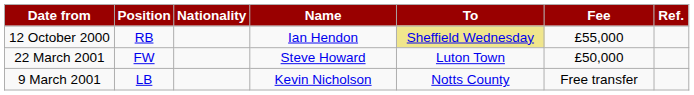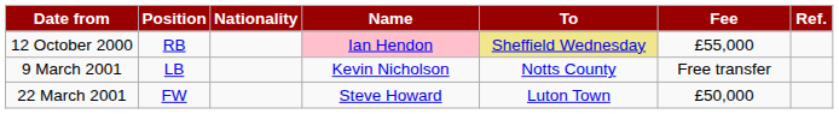 <table class="wikitable"  style="text-align:center; font-size:90%; ">
 <tr>
 <th style="background:#990000; color:white; width:110px;">Date from</th>
 <th style="background:#990000; color:white; width:50px;">Position</th>
 <th style="background:#990000; color:white; width:50px;">Nationality</th>
 <th style="background:#990000; color:white; width:150px;">Name</th>
 <th style="background:#990000; color:white; width:150px;">To</th>
 <th style="background:#990000; color:white; width:110px;">Fee</th>
 <th style="background:#990000; color:white; width:30px;">Ref.</th>
 </tr>
 <tr>
 <td>12 October 2000</td>
 <td><a href='#'>RB</a></td>
 <td></td>
-<td><a href='#'>Ian Hendon</a></td>
+<td style="background: pink;"><a href='#'>Ian Hendon</a></td>
 <td style="background: khaki;"> <a href='#'>Sheffield Wednesday</a></td>
 <td>£55,000</td>
+<td></td>
+</tr>
+<tr>
+<td>9 March 2001</td>
+<td><a href='#'>LB</a></td>
+<td></td>
+<td><a href='#'>Kevin Nicholson</a></td>
+<td> <a href='#'>Notts County</a></td>
+<td>Free transfer</td>
 <td></td>
 </tr>
 <tr>
 <td>22 March 2001</td>
 <td><a href='#'>FW</a></td>
 <td></td>
 <td><a href='#'>Steve Howard</a></td>
 <td> <a href='#'>Luton Town</a></td>
 <td>£50,000</td>
 <td></td>
 </tr>
-<tr>
-<td>9 March 2001</td>
-<td><a href='#'>LB</a></td>
-<td></td>
-<td><a href='#'>Kevin Nicholson</a></td>
-<td> <a href='#'>Notts County</a></td>
-<td>Free transfer</td>
-<td></td>
-</tr>
 </table>
